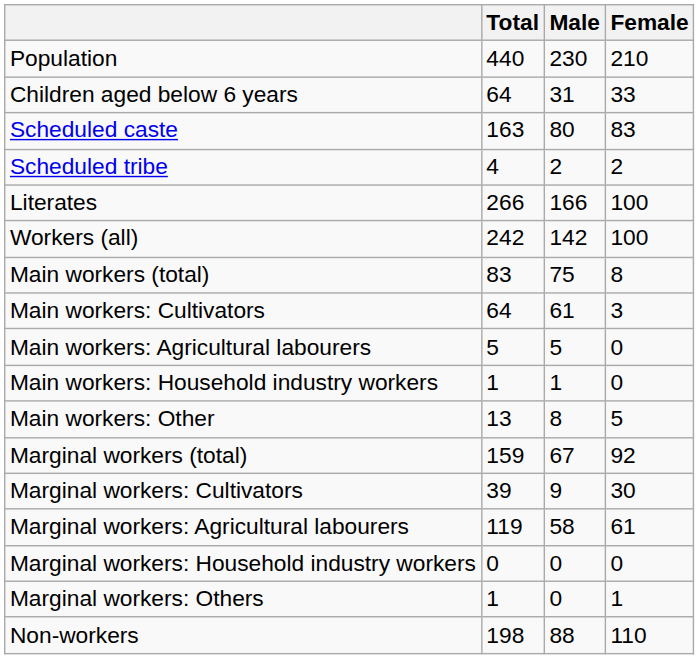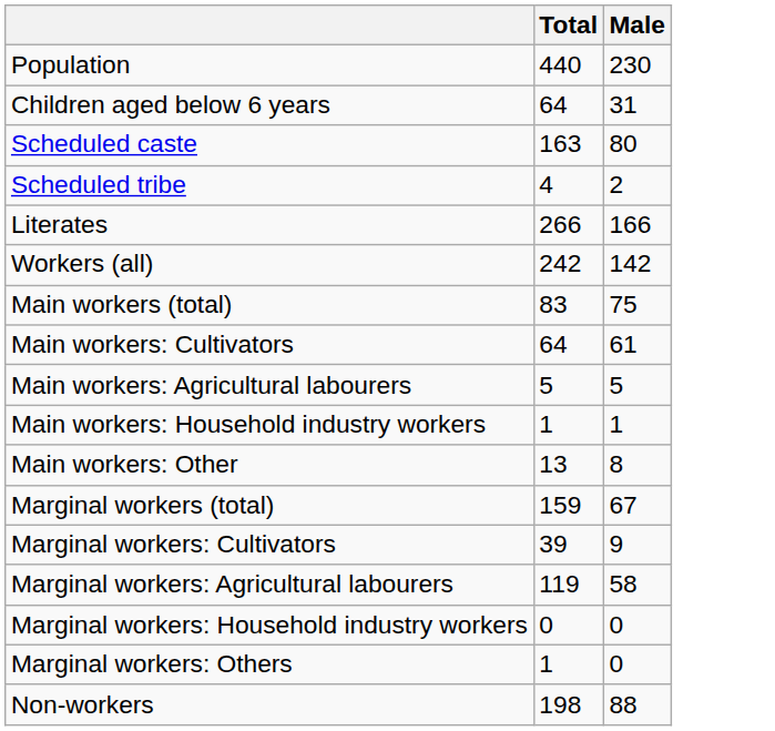 <table class="wikitable sortable">
 <tr>
 <th></th>
 <th>Total</th>
 <th>Male</th>
-<th>Female</th>
 </tr>
 <tr>
 <td>Population</td>
 <td>440</td>
 <td>230</td>
-<td>210</td>
 </tr>
 <tr>
 <td>Children aged below 6 years</td>
 <td>64</td>
 <td>31</td>
-<td>33</td>
 </tr>
 <tr>
 <td><a href='#'>Scheduled caste</a></td>
 <td>163</td>
 <td>80</td>
-<td>83</td>
 </tr>
 <tr>
 <td><a href='#'>Scheduled tribe</a></td>
 <td>4</td>
-<td>2</td>
 <td>2</td>
 </tr>
 <tr>
 <td>Literates</td>
 <td>266</td>
 <td>166</td>
-<td>100</td>
 </tr>
 <tr>
 <td>Workers (all)</td>
 <td>242</td>
 <td>142</td>
-<td>100</td>
 </tr>
 <tr>
 <td>Main workers (total)</td>
 <td>83</td>
 <td>75</td>
-<td>8</td>
 </tr>
 <tr>
 <td>Main workers: Cultivators</td>
 <td>64</td>
 <td>61</td>
-<td>3</td>
 </tr>
 <tr>
 <td>Main workers: Agricultural labourers</td>
 <td>5</td>
 <td>5</td>
-<td>0</td>
 </tr>
 <tr>
 <td>Main workers: Household industry workers</td>
 <td>1</td>
 <td>1</td>
-<td>0</td>
 </tr>
 <tr>
 <td>Main workers: Other</td>
 <td>13</td>
 <td>8</td>
-<td>5</td>
 </tr>
 <tr>
 <td>Marginal workers (total)</td>
 <td>159</td>
 <td>67</td>
-<td>92</td>
 </tr>
 <tr>
 <td>Marginal workers: Cultivators</td>
 <td>39</td>
 <td>9</td>
-<td>30</td>
 </tr>
 <tr>
 <td>Marginal workers: Agricultural labourers</td>
 <td>119</td>
 <td>58</td>
-<td>61</td>
 </tr>
 <tr>
 <td>Marginal workers: Household industry workers</td>
-<td>0</td>
 <td>0</td>
 <td>0</td>
 </tr>
 <tr>
 <td>Marginal workers: Others</td>
 <td>1</td>
 <td>0</td>
-<td>1</td>
 </tr>
 <tr>
 <td>Non-workers</td>
 <td>198</td>
 <td>88</td>
-<td>110</td>
 </tr>
 </table>
